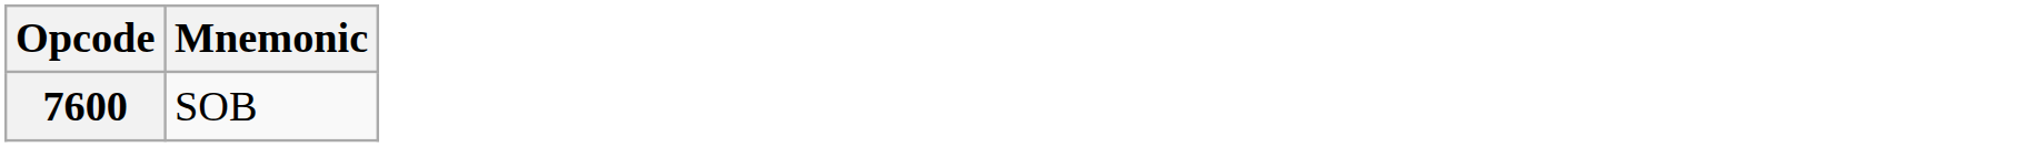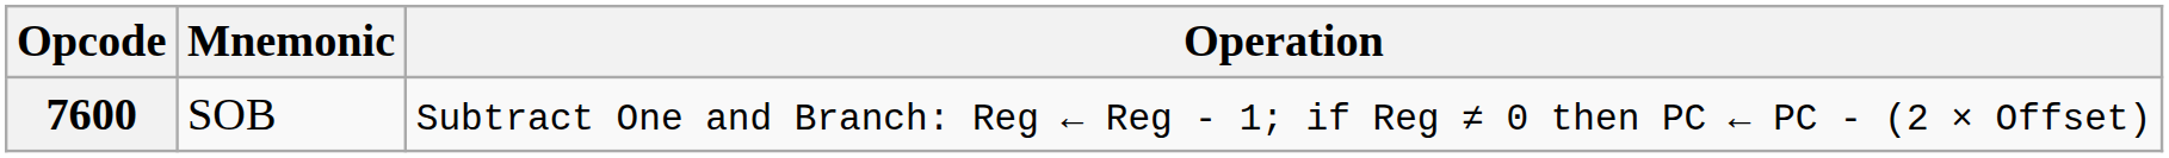 <table class="wikitable">
 <tr>
 <th>Opcode</th>
 <th>Mnemonic</th>
+<th>Operation</th>
 </tr>
 <tr>
 <th>7600</th>
 <td>SOB</td>
+<td><code>Subtract One and Branch: Reg ← Reg - 1; if Reg ≠ 0 then PC ← PC - (2 × Offset)</code></td>
 </tr>
 </table>
